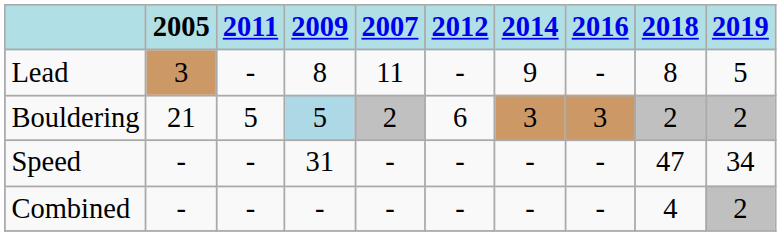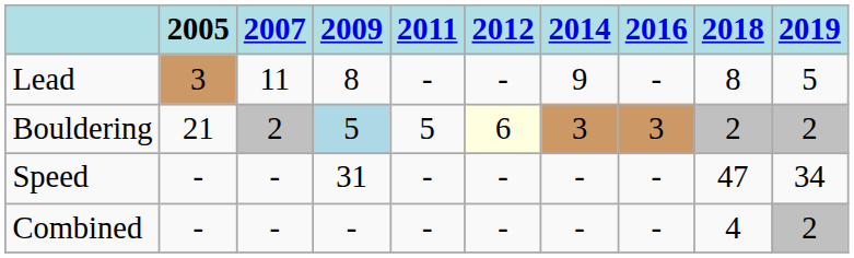 <table class="wikitable" style="text-align: center">
 <tr>
 <th style="background: #b0e0e6"></th>
 <th style="background: #b0e0e6">2005</th>
+<th style="background: #b0e0e6"><a href='#'>2007</a></th>
+<th style="background: #b0e0e6"><a href='#'>2009</a></th>
 <th style="background: #b0e0e6"><a href='#'>2011</a></th>
-<th style="background: #b0e0e6"><a href='#'>2009</a></th>
-<th style="background: #b0e0e6"><a href='#'>2007</a></th>
 <th style="background: #b0e0e6"><a href='#'>2012</a></th>
 <th style="background: #b0e0e6"><a href='#'>2014</a></th>
 <th style="background: #b0e0e6"><a href='#'>2016</a></th>
 <th style="background: #b0e0e6"><a href='#'>2018</a></th>
 <th style="background: #b0e0e6"><a href='#'>2019</a></th>
 </tr>
 <tr>
 <td align="left">Lead</td>
 <td style="background: #cc9966">3</td>
+<td>11</td>
+<td>8</td>
 <td>-</td>
-<td>8</td>
-<td>11</td>
 <td>-</td>
 <td>9</td>
 <td>-</td>
 <td>8</td>
 <td>5</td>
 </tr>
 <tr>
 <td align="left">Bouldering</td>
 <td>21</td>
+<td style="background: silver">2</td>
+<td style="background: lightblue;">5</td>
 <td>5</td>
-<td style="background: lightblue;">5</td>
-<td style="background: silver">2</td>
-<td>6</td>
+<td style="background: lightyellow;">6</td>
 <td style="background: #cc9966">3</td>
 <td style="background: #cc9966">3</td>
 <td style="background: silver">2</td>
 <td style="background: silver">2</td>
 </tr>
 <tr>
 <td align="left">Speed</td>
 <td>-</td>
 <td>-</td>
 <td>31</td>
 <td>-</td>
 <td>-</td>
 <td>-</td>
 <td>-</td>
 <td>47</td>
 <td>34</td>
 </tr>
 <tr>
 <td align="left">Combined</td>
 <td>-</td>
 <td>-</td>
 <td>-</td>
 <td>-</td>
 <td>-</td>
 <td>-</td>
 <td>-</td>
 <td>4</td>
 <td style="background: silver">2</td>
 </tr>
 </table>
